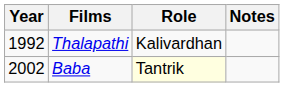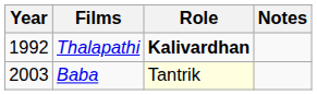 <table class="wikitable sortable">
 <tr>
 <th>Year</th>
 <th>Films</th>
 <th>Role</th>
 <th>Notes</th>
 </tr>
 <tr>
 <td>1992</td>
 <td><em><a href='#'>Thalapathi</a></em></td>
-<td>Kalivardhan</td>
+<td><strong>Kalivardhan</strong></td>
 <td></td>
 </tr>
 <tr>
-<td>2002</td>
+<td>2003</td>
 <td><em><a href='#'>Baba</a></em></td>
 <td style="background: lightyellow;">Tantrik</td>
 <td></td>
 </tr>
 </table>
